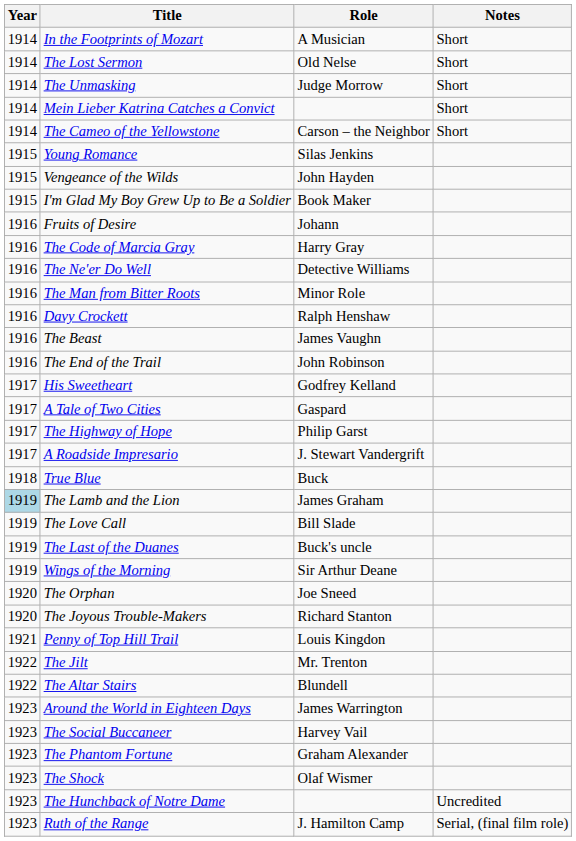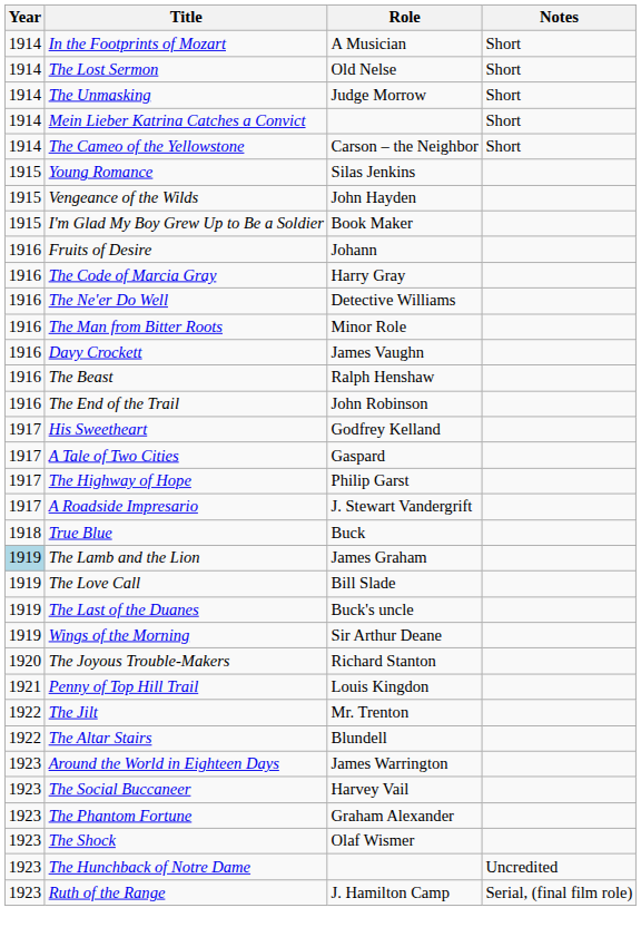 <table class="wikitable">
 <tr>
 <th>Year</th>
 <th>Title</th>
 <th>Role</th>
 <th>Notes</th>
 </tr>
 <tr>
 <td>1914</td>
 <td><em><a href='#'>In the Footprints of Mozart</a></em></td>
 <td>A Musician</td>
 <td>Short</td>
 </tr>
 <tr>
 <td>1914</td>
 <td><em><a href='#'>The Lost Sermon</a></em></td>
 <td>Old Nelse</td>
 <td>Short</td>
 </tr>
 <tr>
 <td>1914</td>
 <td><em><a href='#'>The Unmasking</a></em></td>
 <td>Judge Morrow</td>
 <td>Short</td>
 </tr>
 <tr>
 <td>1914</td>
 <td><em><a href='#'>Mein Lieber Katrina Catches a Convict</a></em></td>
 <td></td>
 <td>Short</td>
 </tr>
 <tr>
 <td>1914</td>
 <td><em><a href='#'>The Cameo of the Yellowstone</a></em></td>
 <td>Carson – the Neighbor</td>
 <td>Short</td>
 </tr>
 <tr>
 <td>1915</td>
 <td><em><a href='#'>Young Romance</a></em></td>
 <td>Silas Jenkins</td>
 <td></td>
 </tr>
 <tr>
 <td>1915</td>
 <td><em>Vengeance of the Wilds</em></td>
 <td>John Hayden</td>
 <td></td>
 </tr>
 <tr>
 <td>1915</td>
 <td><em>I'm Glad My Boy Grew Up to Be a Soldier</em></td>
 <td>Book Maker</td>
 <td></td>
 </tr>
 <tr>
 <td>1916</td>
 <td><em>Fruits of Desire</em></td>
 <td>Johann</td>
 <td></td>
 </tr>
 <tr>
 <td>1916</td>
 <td><em><a href='#'>The Code of Marcia Gray</a></em></td>
 <td>Harry Gray</td>
 <td></td>
 </tr>
 <tr>
 <td>1916</td>
 <td><em><a href='#'>The Ne'er Do Well</a></em></td>
 <td>Detective Williams</td>
 <td></td>
 </tr>
 <tr>
 <td>1916</td>
 <td><em><a href='#'>The Man from Bitter Roots</a></em></td>
 <td>Minor Role</td>
 <td></td>
 </tr>
 <tr>
 <td>1916</td>
 <td><em><a href='#'>Davy Crockett</a></em></td>
-<td>Ralph Henshaw</td>
+<td>James Vaughn</td>
 <td></td>
 </tr>
 <tr>
 <td>1916</td>
 <td><em>The Beast</em></td>
-<td>James Vaughn</td>
+<td>Ralph Henshaw</td>
 <td></td>
 </tr>
 <tr>
 <td>1916</td>
 <td><em>The End of the Trail</em></td>
 <td>John Robinson</td>
 <td></td>
 </tr>
 <tr>
 <td>1917</td>
 <td><em><a href='#'>His Sweetheart</a></em></td>
 <td>Godfrey Kelland</td>
 <td></td>
 </tr>
 <tr>
 <td>1917</td>
 <td><em><a href='#'>A Tale of Two Cities</a></em></td>
 <td>Gaspard</td>
 <td></td>
 </tr>
 <tr>
 <td>1917</td>
 <td><em><a href='#'>The Highway of Hope</a></em></td>
 <td>Philip Garst</td>
 <td></td>
 </tr>
 <tr>
 <td>1917</td>
 <td><em><a href='#'>A Roadside Impresario</a></em></td>
 <td>J. Stewart Vandergrift</td>
 <td></td>
 </tr>
 <tr>
 <td>1918</td>
 <td><em><a href='#'>True Blue</a></em></td>
 <td>Buck</td>
 <td></td>
 </tr>
 <tr>
 <td style="background: lightblue;">1919</td>
 <td><em>The Lamb and the Lion</em></td>
 <td>James Graham</td>
 <td></td>
 </tr>
 <tr>
 <td>1919</td>
 <td><em>The Love Call</em></td>
 <td>Bill Slade</td>
 <td></td>
 </tr>
 <tr>
 <td>1919</td>
 <td><em><a href='#'>The Last of the Duanes</a></em></td>
 <td>Buck's uncle</td>
 <td></td>
 </tr>
 <tr>
 <td>1919</td>
 <td><em><a href='#'>Wings of the Morning</a></em></td>
 <td>Sir Arthur Deane</td>
 <td></td>
 </tr>
 <tr>
 <td>1920</td>
-<td><em>The Orphan</em></td>
-<td>Joe Sneed</td>
-<td></td>
-</tr>
-<tr>
-<td>1920</td>
 <td><em>The Joyous Trouble-Makers</em></td>
 <td>Richard Stanton</td>
 <td></td>
 </tr>
 <tr>
 <td>1921</td>
 <td><em><a href='#'>Penny of Top Hill Trail</a></em></td>
 <td>Louis Kingdon</td>
 <td></td>
 </tr>
 <tr>
 <td>1922</td>
 <td><em><a href='#'>The Jilt</a></em></td>
 <td>Mr. Trenton</td>
 <td></td>
 </tr>
 <tr>
 <td>1922</td>
 <td><em><a href='#'>The Altar Stairs</a></em></td>
 <td>Blundell</td>
 <td></td>
 </tr>
 <tr>
 <td>1923</td>
 <td><em><a href='#'>Around the World in Eighteen Days</a></em></td>
 <td>James Warrington</td>
 <td></td>
 </tr>
 <tr>
 <td>1923</td>
 <td><em><a href='#'>The Social Buccaneer</a></em></td>
 <td>Harvey Vail</td>
 <td></td>
 </tr>
 <tr>
 <td>1923</td>
 <td><em><a href='#'>The Phantom Fortune</a></em></td>
 <td>Graham Alexander</td>
 <td></td>
 </tr>
 <tr>
 <td>1923</td>
 <td><em><a href='#'>The Shock</a></em></td>
 <td>Olaf Wismer</td>
 <td></td>
 </tr>
 <tr>
 <td>1923</td>
 <td><em><a href='#'>The Hunchback of Notre Dame</a></em></td>
 <td></td>
 <td>Uncredited</td>
 </tr>
 <tr>
 <td>1923</td>
 <td><em><a href='#'>Ruth of the Range</a></em></td>
 <td>J. Hamilton Camp</td>
 <td>Serial, (final film role)</td>
 </tr>
 </table>
